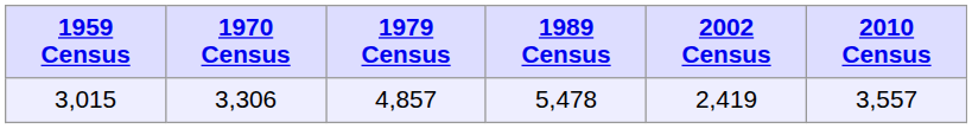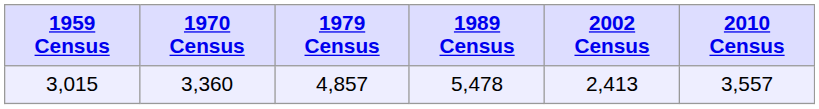 <table align="center" rules="all" cellspacing="0" cellpadding="5" style="border: 1px solid #999">
 <tr bgcolor="#DDDDFF">
 <th><a href='#'>1959 Census</a></th>
 <th><a href='#'>1970 Census</a></th>
 <th><a href='#'>1979 Census</a></th>
 <th><a href='#'>1989 Census</a></th>
 <th><a href='#'>2002 Census</a></th>
 <th><a href='#'>2010 Census</a></th>
 </tr>
 <tr bgcolor="#EEEEFF">
 <td align=center>3,015</td>
-<td align=center>3,306</td>
+<td align=center>3,360</td>
 <td align=center>4,857</td>
 <td align=center>5,478</td>
-<td align=center>2,419</td>
+<td align=center>2,413</td>
 <td align=center>3,557</td>
 </tr>
 </table>
